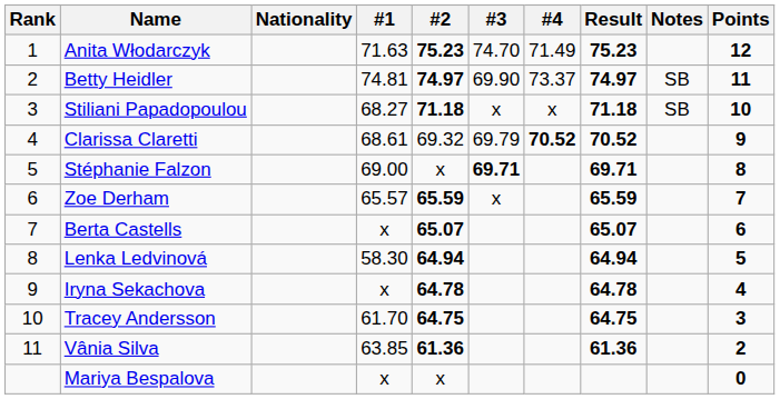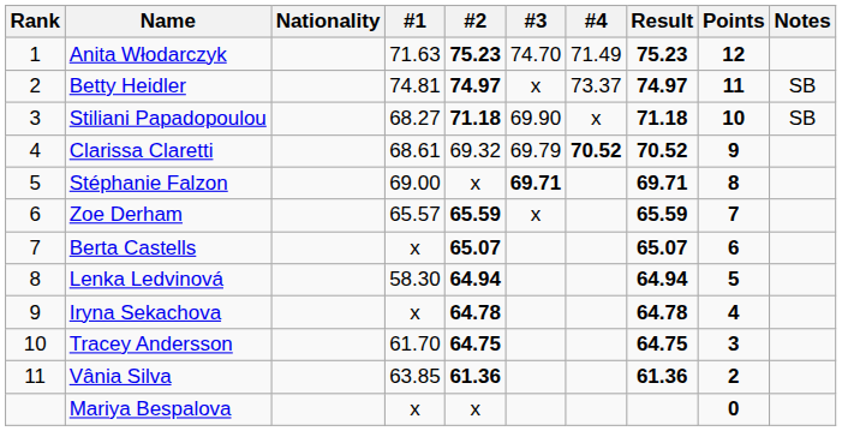 <table class="wikitable sortable" style="text-align:center">
 <tr>
 <th>Rank</th>
 <th>Name</th>
 <th>Nationality</th>
 <th>#1</th>
 <th>#2</th>
 <th>#3</th>
 <th>#4</th>
 <th>Result</th>
+<th>Points</th>
 <th>Notes</th>
-<th>Points</th>
 </tr>
 <tr>
 <td>1</td>
 <td align=left><a href='#'>Anita Włodarczyk</a></td>
 <td align=left></td>
 <td>71.63</td>
 <td><strong>75.23</strong></td>
 <td>74.70</td>
 <td>71.49</td>
 <td><strong>75.23</strong></td>
+<td><strong>12</strong></td>
 <td></td>
-<td><strong>12</strong></td>
 </tr>
 <tr>
 <td>2</td>
 <td align=left><a href='#'>Betty Heidler</a></td>
 <td align=left></td>
 <td>74.81</td>
 <td><strong>74.97</strong></td>
-<td>69.90</td>
+<td>x</td>
 <td>73.37</td>
 <td><strong>74.97</strong></td>
+<td><strong>11</strong></td>
 <td>SB</td>
-<td><strong>11</strong></td>
 </tr>
 <tr>
 <td>3</td>
 <td align=left><a href='#'>Stiliani Papadopoulou</a></td>
 <td align=left></td>
 <td>68.27</td>
 <td><strong>71.18</strong></td>
-<td>x</td>
+<td>69.90</td>
 <td>x</td>
 <td><strong>71.18</strong></td>
+<td><strong>10</strong></td>
 <td>SB</td>
-<td><strong>10</strong></td>
 </tr>
 <tr>
 <td>4</td>
 <td align=left><a href='#'>Clarissa Claretti</a></td>
 <td align=left></td>
 <td>68.61</td>
 <td>69.32</td>
 <td>69.79</td>
 <td><strong>70.52</strong></td>
 <td><strong>70.52</strong></td>
+<td><strong>9</strong></td>
 <td></td>
-<td><strong>9</strong></td>
 </tr>
 <tr>
 <td>5</td>
 <td align=left><a href='#'>Stéphanie Falzon</a></td>
 <td align=left></td>
 <td>69.00</td>
 <td>x</td>
 <td><strong>69.71</strong></td>
 <td></td>
 <td><strong>69.71</strong></td>
+<td><strong>8</strong></td>
 <td></td>
-<td><strong>8</strong></td>
 </tr>
 <tr>
 <td>6</td>
 <td align=left><a href='#'>Zoe Derham</a></td>
 <td align=left></td>
 <td>65.57</td>
 <td><strong>65.59</strong></td>
 <td>x</td>
 <td></td>
 <td><strong>65.59</strong></td>
+<td><strong>7</strong></td>
 <td></td>
-<td><strong>7</strong></td>
 </tr>
 <tr>
 <td>7</td>
 <td align=left><a href='#'>Berta Castells</a></td>
 <td align=left></td>
 <td>x</td>
 <td><strong>65.07</strong></td>
 <td></td>
 <td></td>
 <td><strong>65.07</strong></td>
+<td><strong>6</strong></td>
 <td></td>
-<td><strong>6</strong></td>
 </tr>
 <tr>
 <td>8</td>
 <td align=left><a href='#'>Lenka Ledvinová</a></td>
 <td align=left></td>
 <td>58.30</td>
 <td><strong>64.94</strong></td>
 <td></td>
 <td></td>
 <td><strong>64.94</strong></td>
+<td><strong>5</strong></td>
 <td></td>
-<td><strong>5</strong></td>
 </tr>
 <tr>
 <td>9</td>
 <td align=left><a href='#'>Iryna Sekachova</a></td>
 <td align=left></td>
 <td>x</td>
 <td><strong>64.78</strong></td>
 <td></td>
 <td></td>
 <td><strong>64.78</strong></td>
+<td><strong>4</strong></td>
 <td></td>
-<td><strong>4</strong></td>
 </tr>
 <tr>
 <td>10</td>
 <td align=left><a href='#'>Tracey Andersson</a></td>
 <td align=left></td>
 <td>61.70</td>
 <td><strong>64.75</strong></td>
 <td></td>
 <td></td>
 <td><strong>64.75</strong></td>
+<td><strong>3</strong></td>
 <td></td>
-<td><strong>3</strong></td>
 </tr>
 <tr>
 <td>11</td>
 <td align=left><a href='#'>Vânia Silva</a></td>
 <td align=left></td>
 <td>63.85</td>
 <td><strong>61.36</strong></td>
 <td></td>
 <td></td>
 <td><strong>61.36</strong></td>
+<td><strong>2</strong></td>
 <td></td>
-<td><strong>2</strong></td>
 </tr>
 <tr>
 <td></td>
 <td align=left><a href='#'>Mariya Bespalova</a></td>
 <td align=left></td>
 <td>x</td>
 <td>x</td>
 <td></td>
 <td></td>
 <td><strong></strong></td>
+<td><strong>0</strong></td>
 <td></td>
-<td><strong>0</strong></td>
 </tr>
 </table>
